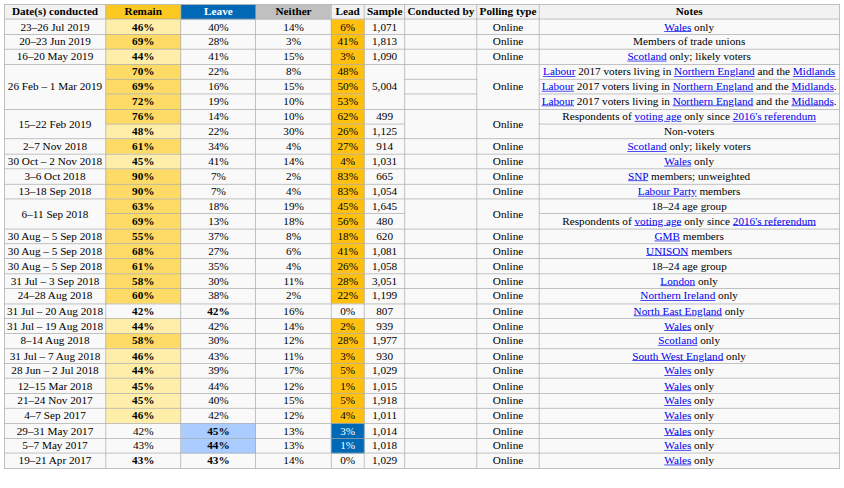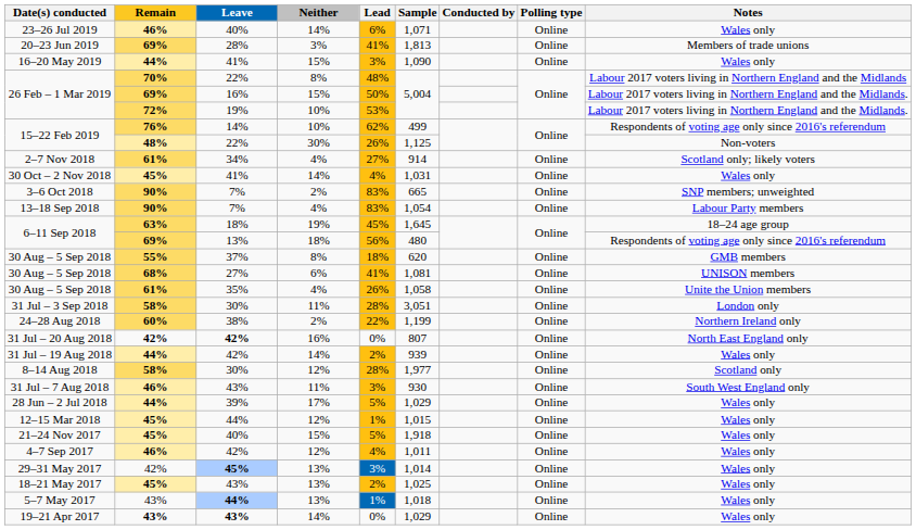 <table class="wikitable sortable mw-datatable" style="text-align:center;line-height:14px;">
 <tr>
 <th>Date(s) conducted</th>
 <th data-sort-type="number" style="background-color:#fcc822; width:100px;">Remain</th>
 <th data-sort-type="number" style="background-color:#0069b5; color:white; width:100px;">Leave</th>
 <th data-sort-type="number" style="background-color:silver; width:100px;">Neither</th>
 <th data-sort-type="number" style="width:40px">Lead</th>
 <th data-sort-type="number">Sample</th>
 <th>Conducted by</th>
 <th>Polling type</th>
 <th>Notes</th>
 </tr>
 <tr>
 <td data-sort-value="2019-07-26">23–26 Jul 2019</td>
 <td style="background: rgb(255, 238, 170);"><strong>46%</strong></td>
 <td>40%</td>
 <td>14%</td>
 <td style="background: rgb(255, 192, 16);">6%</td>
 <td>1,071</td>
 <td></td>
 <td>Online</td>
 <td><a href='#'>Wales</a> only</td>
 </tr>
 <tr>
 <td data-sort-value="2019-06-23">20–23 Jun 2019</td>
 <td style="background: rgb(253, 219, 102);"><strong>69%</strong></td>
 <td>28%</td>
 <td>3%</td>
 <td style="background: rgb(255, 192, 16);">41%</td>
 <td>1,813</td>
 <td></td>
 <td>Online</td>
 <td>Members of trade unions</td>
 </tr>
 <tr>
 <td data-sort-value="2019-05-20">16–20 May 2019</td>
 <td style="background: rgb(255, 238, 170);"><strong>44%</strong></td>
 <td>41%</td>
 <td>15%</td>
 <td style="background: rgb(255, 192, 16);">3%</td>
 <td>1,090</td>
 <td></td>
 <td>Online</td>
-<td><a href='#'>Scotland</a> only; likely voters</td>
+<td><a href='#'>Wales</a> only</td>
 </tr>
 <tr>
 <td rowspan="3" data-sort-value="2019-03-01">26 Feb – 1 Mar 2019</td>
 <td style="background: rgb(253, 219, 102);"><strong>70%</strong></td>
 <td>22%</td>
 <td>8%</td>
 <td style="background: rgb(255, 192, 16);">48%</td>
 <td rowspan="3">5,004</td>
 <td></td>
 <td rowspan="3">Online</td>
 <td><a href='#'>Labour</a> 2017 voters living in <a href='#'>Northern England</a> and the <a href='#'>Midlands</a></td>
 </tr>
 <tr>
 <td style="background: rgb(253, 219, 102);"><strong>69%</strong></td>
 <td>16%</td>
 <td>15%</td>
 <td style="background: rgb(255, 192, 16);">50%</td>
 <td></td>
 <td><a href='#'>Labour</a> 2017 voters living in <a href='#'>Northern England</a> and the <a href='#'>Midlands</a>. </td>
 </tr>
 <tr>
 <td style="background: rgb(253, 219, 102);"><strong>72%</strong></td>
 <td>19%</td>
 <td>10%</td>
 <td style="background: rgb(255, 192, 16);">53%</td>
 <td></td>
 <td><a href='#'>Labour</a> 2017 voters living in <a href='#'>Northern England</a> and the <a href='#'>Midlands</a>. </td>
 </tr>
 <tr>
 <td rowspan="2" data-sort-value="2019-02-22">15–22 Feb 2019</td>
 <td style="background: rgb(253, 219, 102);"><strong>76%</strong></td>
 <td>14%</td>
 <td>10%</td>
 <td style="background: rgb(255, 192, 16);">62%</td>
 <td>499</td>
 <td rowspan="2"></td>
 <td rowspan="2">Online</td>
 <td>Respondents of <a href='#'>voting age</a> only since <a href='#'>2016's referendum</a></td>
 </tr>
 <tr>
 <td style="background: rgb(255, 238, 170);"><strong>48%</strong></td>
 <td>22%</td>
 <td>30%</td>
 <td style="background: rgb(255, 192, 16);">26%</td>
 <td>1,125</td>
 <td>Non-voters</td>
 </tr>
 <tr>
 <td data-sort-value="2018-11-07">2–7 Nov 2018</td>
 <td style="background: rgb(253, 219, 102);"><strong>61%</strong></td>
 <td>34%</td>
 <td>4%</td>
 <td style="background: rgb(255, 192, 16);">27%</td>
 <td>914</td>
 <td></td>
 <td>Online</td>
 <td><a href='#'>Scotland</a> only; likely voters</td>
 </tr>
 <tr>
 <td data-sort-value="2018-11-02">30 Oct – 2 Nov 2018</td>
 <td style="background: rgb(255, 238, 170);"><strong>45%</strong></td>
 <td>41%</td>
 <td>14%</td>
 <td style="background: rgb(255, 192, 16);">4%</td>
 <td>1,031</td>
 <td></td>
 <td>Online</td>
 <td><a href='#'>Wales</a> only</td>
 </tr>
 <tr>
 <td data-sort-value="2018-10-06">3–6 Oct 2018</td>
 <td style="background: rgb(253, 219, 102);"><strong>90%</strong></td>
 <td>7%</td>
 <td>2%</td>
 <td style="background: rgb(255, 192, 16);">83%</td>
 <td>665</td>
 <td></td>
 <td>Online</td>
 <td><a href='#'>SNP</a> members; unweighted</td>
 </tr>
 <tr>
 <td data-sort-value="2018-09-18">13–18 Sep 2018</td>
 <td style="background: rgb(253, 219, 102);"><strong>90%</strong></td>
 <td>7%</td>
 <td>4%</td>
 <td style="background: rgb(255, 192, 16);">83%</td>
 <td>1,054</td>
 <td></td>
 <td>Online</td>
 <td><a href='#'>Labour Party</a> members</td>
 </tr>
 <tr>
 <td rowspan="2" data-sort-value="2018-09-11">6–11 Sep 2018</td>
 <td style="background: rgb(253, 219, 102);"><strong>63%</strong></td>
 <td>18%</td>
 <td>19%</td>
 <td style="background: rgb(255, 192, 16);">45%</td>
 <td>1,645</td>
 <td rowspan="2"></td>
 <td rowspan="2">Online</td>
 <td>18–24 age group</td>
 </tr>
 <tr>
 <td style="background: rgb(253, 219, 102);"><strong>69%</strong></td>
 <td>13%</td>
 <td>18%</td>
 <td style="background: rgb(255, 192, 16);">56%</td>
 <td>480</td>
 <td>Respondents of <a href='#'>voting age</a> only since <a href='#'>2016's referendum</a></td>
 </tr>
 <tr>
 <td data-sort-value="2018-09-05">30 Aug – 5 Sep 2018</td>
 <td style="background: rgb(253, 219, 102);"><strong>55%</strong></td>
 <td>37%</td>
 <td>8%</td>
 <td style="background: rgb(255, 192, 16);">18%</td>
 <td>620</td>
 <td></td>
 <td>Online</td>
 <td><a href='#'>GMB</a> members</td>
 </tr>
 <tr>
 <td data-sort-value="2018-09-05">30 Aug – 5 Sep 2018</td>
 <td style="background: rgb(253, 219, 102);"><strong>68%</strong></td>
 <td>27%</td>
 <td>6%</td>
 <td style="background: rgb(255, 192, 16);">41%</td>
 <td>1,081</td>
 <td></td>
 <td>Online</td>
 <td><a href='#'>UNISON</a> members</td>
 </tr>
 <tr>
 <td data-sort-value="2018-09-05">30 Aug – 5 Sep 2018</td>
 <td style="background: rgb(253, 219, 102);"><strong>61%</strong></td>
 <td>35%</td>
 <td>4%</td>
 <td style="background: rgb(255, 192, 16);">26%</td>
 <td>1,058</td>
 <td></td>
 <td>Online</td>
-<td>18–24 age group</td>
+<td><a href='#'>Unite the Union</a> members</td>
 </tr>
 <tr>
 <td data-sort-value="2018-09-03">31 Jul – 3 Sep 2018</td>
 <td style="background: rgb(253, 219, 102);"><strong>58%</strong></td>
 <td>30%</td>
 <td>11%</td>
 <td style="background: rgb(255, 192, 16);">28%</td>
 <td>3,051</td>
 <td></td>
 <td>Online</td>
 <td><a href='#'>London</a> only</td>
 </tr>
 <tr>
 <td data-sort-value="2018-08-28">24–28 Aug 2018</td>
 <td style="background: rgb(253, 219, 102);"><strong>60%</strong></td>
 <td>38%</td>
 <td>2%</td>
 <td style="background: rgb(255, 192, 16);">22%</td>
 <td>1,199</td>
 <td></td>
 <td>Online</td>
 <td><a href='#'>Northern Ireland</a> only</td>
 </tr>
 <tr>
 <td data-sort-value="2018-08-20">31 Jul – 20 Aug 2018</td>
 <td><strong>42%</strong></td>
 <td><strong>42%</strong></td>
 <td>16%</td>
 <td>0%</td>
 <td>807</td>
 <td></td>
 <td>Online</td>
 <td><a href='#'>North East England</a> only</td>
 </tr>
 <tr>
 <td data-sort-value="2018-08-19">31 Jul – 19 Aug 2018</td>
 <td style="background: rgb(255, 238, 170);"><strong>44%</strong></td>
 <td>42%</td>
 <td>14%</td>
 <td style="background: rgb(255, 192, 16);">2%</td>
 <td>939</td>
 <td></td>
 <td>Online</td>
 <td><a href='#'>Wales</a> only</td>
 </tr>
 <tr>
 <td data-sort-value="2018-08-14">8–14 Aug 2018</td>
 <td style="background: rgb(253, 219, 102);"><strong>58%</strong></td>
 <td>30%</td>
 <td>12%</td>
 <td style="background: rgb(255, 192, 16);">28%</td>
 <td>1,977</td>
 <td></td>
 <td>Online</td>
 <td><a href='#'>Scotland</a> only</td>
 </tr>
 <tr>
 <td data-sort-value="2018-08-07">31 Jul – 7 Aug 2018</td>
 <td style="background: rgb(255, 238, 170);"><strong>46%</strong></td>
 <td>43%</td>
 <td>11%</td>
 <td style="background: rgb(255, 192, 16);">3%</td>
 <td>930</td>
 <td></td>
 <td>Online</td>
 <td><a href='#'>South West England</a> only</td>
 </tr>
 <tr>
 <td data-sort-value="2018-07-02">28 Jun – 2 Jul 2018</td>
 <td style="background: rgb(255, 238, 170);"><strong>44%</strong></td>
 <td>39%</td>
 <td>17%</td>
 <td style="background: rgb(255, 192, 16);">5%</td>
 <td>1,029</td>
 <td></td>
 <td>Online</td>
 <td><a href='#'>Wales</a> only</td>
 </tr>
 <tr>
 <td data-sort-value="2018-03-15">12–15 Mar 2018</td>
 <td style="background: rgb(255, 238, 170);"><strong>45%</strong></td>
 <td>44%</td>
 <td>12%</td>
 <td style="background: rgb(255, 192, 16);">1%</td>
 <td>1,015</td>
 <td></td>
 <td>Online</td>
 <td><a href='#'>Wales</a> only</td>
 </tr>
 <tr>
 <td data-sort-value="2017-11-24">21–24 Nov 2017</td>
 <td style="background: rgb(255, 238, 170);"><strong>45%</strong></td>
 <td>40%</td>
 <td>15%</td>
 <td style="background: rgb(255, 192, 16);">5%</td>
 <td>1,918</td>
 <td></td>
 <td>Online</td>
 <td><a href='#'>Wales</a> only</td>
 </tr>
 <tr>
 <td data-sort-value="2017-09-07">4–7 Sep 2017</td>
 <td style="background: rgb(255, 238, 170);"><strong>46%</strong></td>
 <td>42%</td>
 <td>12%</td>
 <td style="background: rgb(255, 192, 16);">4%</td>
 <td>1,011</td>
 <td></td>
 <td>Online</td>
 <td><a href='#'>Wales</a> only</td>
 </tr>
 <tr>
 <td data-sort-value="2017-05-31">29–31 May 2017</td>
 <td>42%</td>
 <td style="background: rgb(170, 204, 255);"><strong>45%</strong></td>
 <td>13%</td>
 <td style="background: rgb(0, 105, 181); color: white;" data-sort-value="-3%">3%</td>
 <td>1,014</td>
 <td></td>
 <td>Online</td>
 <td><a href='#'>Wales</a> only</td>
 </tr>
 <tr>
+<td data-sort-value="2017-05-21">18–21 May 2017</td>
+<td style="background: rgb(255, 238, 170);"><strong>45%</strong></td>
+<td>43%</td>
+<td>13%</td>
+<td style="background: rgb(255, 192, 16);">2%</td>
+<td>1,025</td>
+<td></td>
+<td>Online</td>
+<td><a href='#'>Wales</a> only</td>
+</tr>
+<tr>
 <td data-sort-value="2017-05-07">5–7 May 2017</td>
 <td>43%</td>
 <td style="background: rgb(170, 204, 255);"><strong>44%</strong></td>
 <td>13%</td>
 <td style="background: rgb(0, 105, 181); color: white;" data-sort-value="-1%">1%</td>
 <td>1,018</td>
 <td></td>
 <td>Online</td>
 <td><a href='#'>Wales</a> only</td>
 </tr>
 <tr>
 <td data-sort-value="2017-04-21">19–21 Apr 2017</td>
 <td><strong>43%</strong></td>
 <td><strong>43%</strong></td>
 <td>14%</td>
 <td>0%</td>
 <td>1,029</td>
 <td></td>
 <td>Online</td>
 <td><a href='#'>Wales</a> only</td>
 </tr>
 </table>
